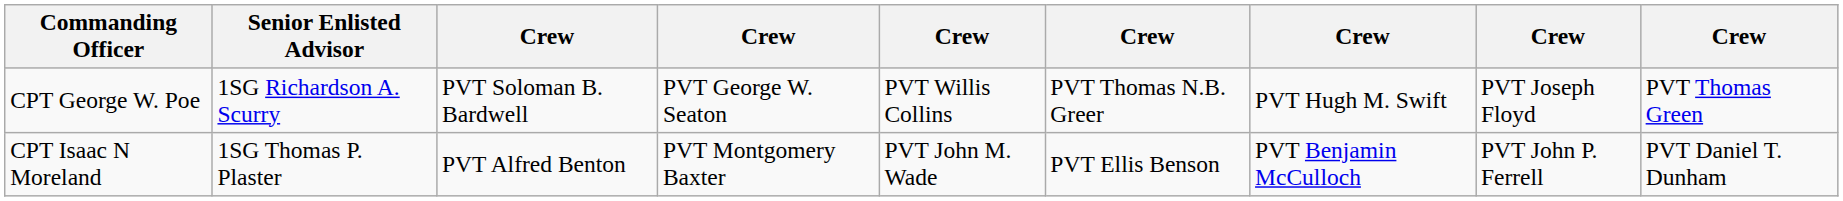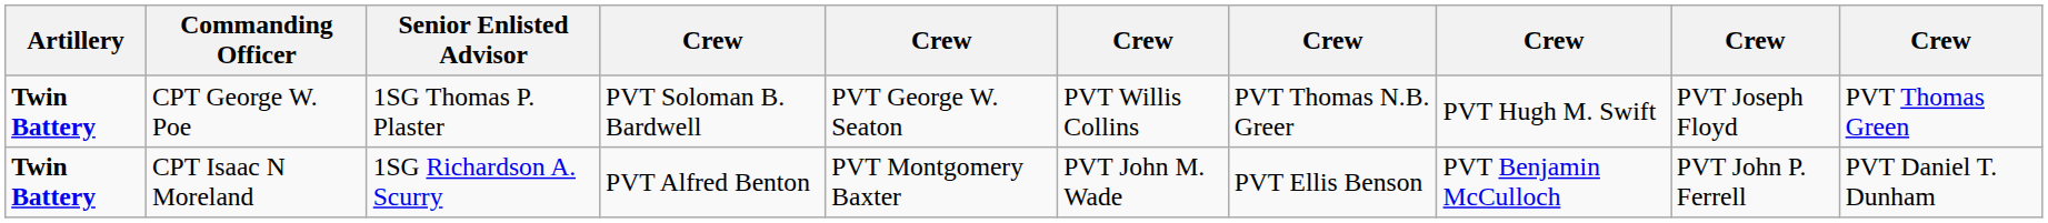 <table class="wikitable">
 <tr>
+<th><strong>Artillery</strong></th>
 <th><strong>Commanding Officer</strong></th>
 <th><strong>Senior Enlisted Advisor</strong></th>
 <th><strong>Crew</strong></th>
 <th><strong>Crew</strong></th>
 <th><strong>Crew</strong></th>
 <th><strong>Crew</strong></th>
 <th><strong>Crew</strong></th>
 <th><strong>Crew</strong></th>
 <th><strong>Crew</strong></th>
 </tr>
 <tr>
+<td><strong>Twin <a href='#'>Battery</a></strong></td>
 <td>CPT George W. Poe</td>
-<td>1SG <a href='#'>Richardson A. Scurry</a></td>
+<td>1SG Thomas P. Plaster</td>
 <td>PVT Soloman B. Bardwell</td>
 <td>PVT George W. Seaton</td>
 <td>PVT Willis Collins</td>
 <td>PVT Thomas N.B. Greer</td>
 <td>PVT Hugh M. Swift</td>
 <td>PVT Joseph Floyd</td>
 <td>PVT <a href='#'>Thomas Green</a></td>
 </tr>
 <tr>
+<td><strong>Twin</strong> <a href='#'><strong>Battery</strong></a></td>
 <td>CPT Isaac N Moreland</td>
-<td>1SG Thomas P. Plaster</td>
+<td>1SG <a href='#'>Richardson A. Scurry</a></td>
 <td>PVT Alfred Benton</td>
 <td>PVT Montgomery Baxter</td>
 <td>PVT John M. Wade</td>
 <td>PVT Ellis Benson</td>
 <td>PVT <a href='#'>Benjamin McCulloch</a></td>
 <td>PVT John P. Ferrell</td>
 <td>PVT Daniel T. Dunham</td>
 </tr>
 </table>
